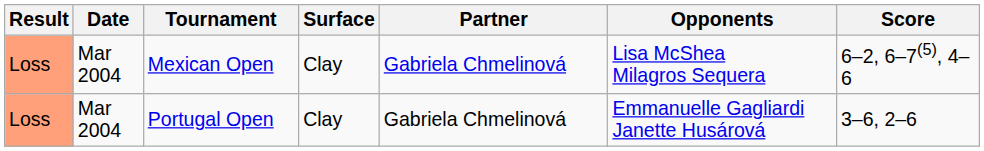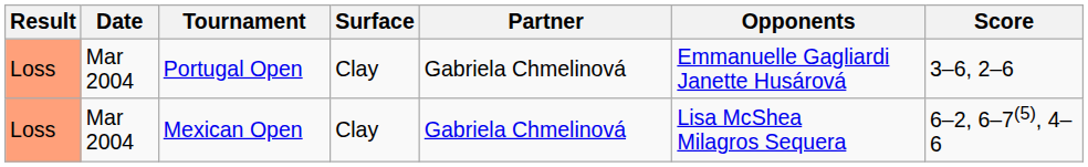 <table class="sortable wikitable">
 <tr>
 <th style="width:40px">Result</th>
 <th style="width:50px">Date</th>
 <th style="width:120px">Tournament</th>
 <th style="width:50px">Surface</th>
 <th style="width:180px">Partner</th>
 <th style="width:180px">Opponents</th>
 <th style="width:110px" class="unsortable">Score</th>
 </tr>
 <tr>
 <td style="background:#ffa07a;">Loss</td>
 <td>Mar 2004</td>
+<td><a href='#'>Portugal Open</a></td>
+<td>Clay</td>
+<td> Gabriela Chmelinová</td>
+<td> <a href='#'>Emmanuelle Gagliardi</a> <br>  <a href='#'>Janette Husárová</a></td>
+<td>3–6, 2–6</td>
+</tr>
+<tr>
+<td style="background:#ffa07a;">Loss</td>
+<td>Mar 2004</td>
 <td><a href='#'>Mexican Open</a></td>
 <td>Clay</td>
 <td> <a href='#'>Gabriela Chmelinová</a></td>
 <td> <a href='#'>Lisa McShea</a> <br>  <a href='#'>Milagros Sequera</a></td>
 <td>6–2, 6–7<sup>(5)</sup>, 4–6</td>
 </tr>
-<tr>
-<td style="background:#ffa07a;">Loss</td>
-<td>Mar 2004</td>
-<td><a href='#'>Portugal Open</a></td>
-<td>Clay</td>
-<td> Gabriela Chmelinová</td>
-<td> <a href='#'>Emmanuelle Gagliardi</a> <br>  <a href='#'>Janette Husárová</a></td>
-<td>3–6, 2–6</td>
-</tr>
 </table>
